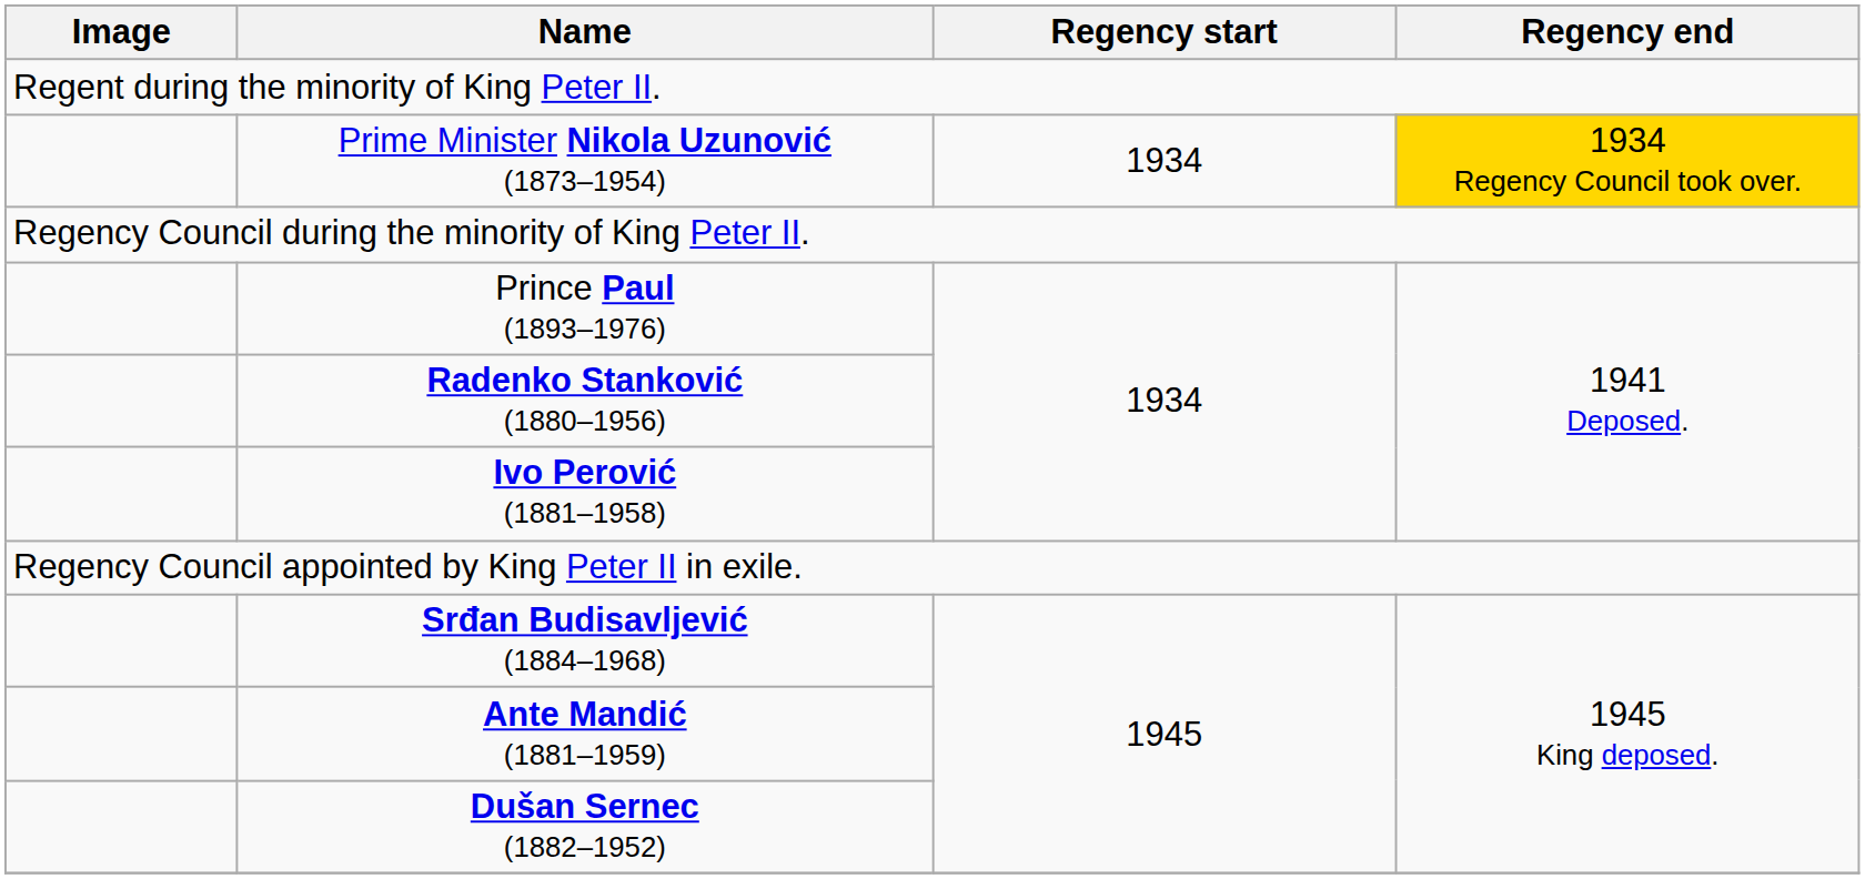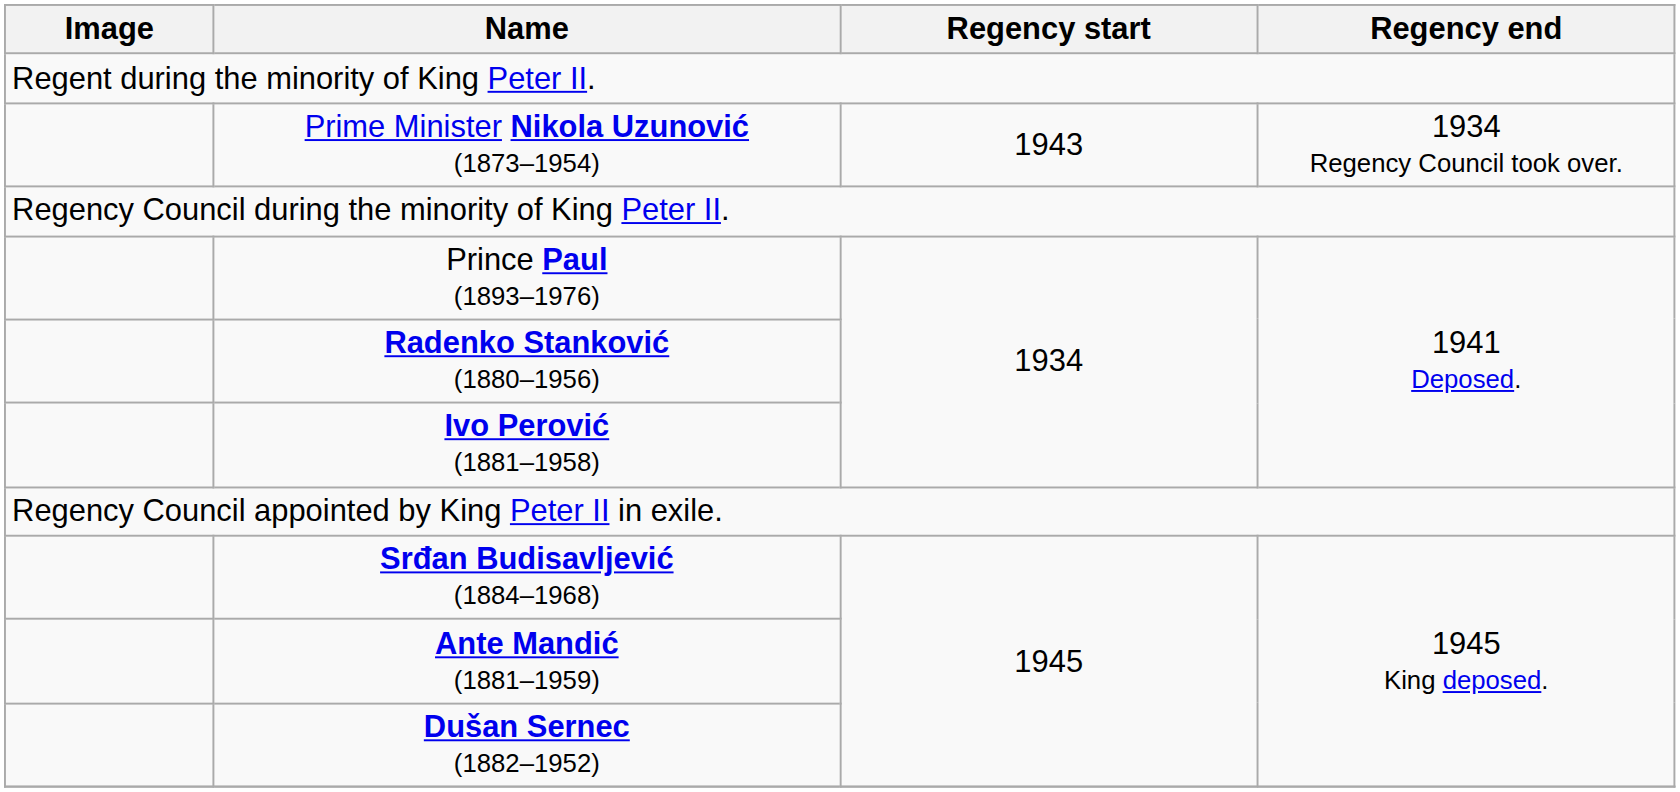 <table width=98% class="wikitable">
 <tr>
 <th width=10%>Image</th>
 <th width=30%>Name</th>
 <th width=20%>Regency start</th>
 <th width=20%>Regency end</th>
 </tr>
 <tr>
 <td width="100%" height="4" colspan="4">Regent during the minority of King <a href='#'>Peter II</a>.</td>
 </tr>
 <tr>
 <td align="center"></td>
 <td align="center"><a href='#'>Prime Minister</a> <strong><a href='#'>Nikola Uzunović</a></strong><br><small>(1873–1954)</small></td>
-<td align="center"> 1934</td>
-<td align="center" style="background: gold;"> 1934<br><small>Regency Council took over.</small></td>
+<td align="center"> 1943</td>
+<td align="center"> 1934<br><small>Regency Council took over.</small></td>
 </tr>
 <tr>
 <td width="100%" height="4" colspan="4">Regency Council during the minority of King <a href='#'>Peter II</a>.</td>
 </tr>
 <tr>
 <td align="center"></td>
 <td align="center">Prince <strong><a href='#'>Paul</a></strong><br><small>(1893–1976)</small></td>
 <td align="center" rowspan=3> 1934</td>
 <td align="center" rowspan=3> 1941<br><small><a href='#'>Deposed</a>.</small></td>
 </tr>
 <tr>
 <td></td>
 <td align="center"><strong><a href='#'>Radenko Stanković</a></strong><br><small>(1880–1956)</small></td>
 </tr>
 <tr>
 <td></td>
 <td align="center"><strong><a href='#'>Ivo Perović</a></strong><br><small>(1881–1958)</small></td>
 </tr>
 <tr>
 <td width="100%" height="4" colspan="4">Regency Council appointed by King <a href='#'>Peter II</a> in exile.</td>
 </tr>
 <tr>
 <td align="center"></td>
 <td align="center"><strong><a href='#'>Srđan Budisavljević</a></strong><br><small>(1884–1968)</small></td>
 <td align="center" rowspan=3> 1945</td>
 <td align="center" rowspan=3> 1945<br><small>King <a href='#'>deposed</a>.</small></td>
 </tr>
 <tr>
 <td></td>
 <td align="center"><strong><a href='#'>Ante Mandić</a></strong><br><small>(1881–1959)</small></td>
 </tr>
 <tr>
 <td></td>
 <td align="center"><strong><a href='#'>Dušan Sernec</a></strong><br><small>(1882–1952)</small></td>
 </tr>
 <tr>
 </tr>
 </table>
